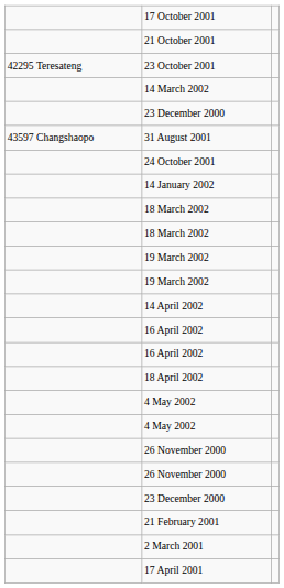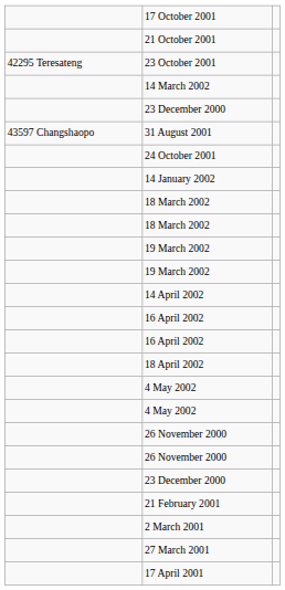 <table class="wikitable" style="font-size: 80%; float: left; width: 26em; margin-right: 1em; height: 700px">
 <tr>
 <td></td>
 <td>17 October 2001</td>
 <td></td>
 </tr>
 <tr>
 <td></td>
 <td>21 October 2001</td>
 <td></td>
 </tr>
 <tr>
 <td>42295 Teresateng</td>
 <td>23 October 2001</td>
 <td></td>
 </tr>
 <tr>
 <td></td>
 <td>14 March 2002</td>
 <td></td>
 </tr>
 <tr>
 <td></td>
 <td>23 December 2000</td>
 <td></td>
 </tr>
 <tr>
 <td>43597 Changshaopo</td>
 <td>31 August 2001</td>
 <td></td>
 </tr>
 <tr>
 <td></td>
 <td>24 October 2001</td>
 <td></td>
 </tr>
 <tr>
 <td></td>
 <td>14 January 2002</td>
 <td></td>
 </tr>
 <tr>
 <td></td>
 <td>18 March 2002</td>
 <td></td>
 </tr>
 <tr>
 <td></td>
 <td>18 March 2002</td>
 <td></td>
 </tr>
 <tr>
 <td></td>
 <td>19 March 2002</td>
 <td></td>
 </tr>
 <tr>
 <td></td>
 <td>19 March 2002</td>
 <td></td>
 </tr>
 <tr>
 <td></td>
 <td>14 April 2002</td>
 <td></td>
 </tr>
 <tr>
 <td></td>
 <td>16 April 2002</td>
 <td></td>
 </tr>
 <tr>
 <td></td>
 <td>16 April 2002</td>
 <td></td>
 </tr>
 <tr>
 <td></td>
 <td>18 April 2002</td>
 <td></td>
 </tr>
 <tr>
 <td></td>
 <td>4 May 2002</td>
 <td></td>
 </tr>
 <tr>
 <td></td>
 <td>4 May 2002</td>
 <td></td>
 </tr>
 <tr>
 <td></td>
 <td>26 November 2000</td>
 <td></td>
 </tr>
 <tr>
 <td></td>
 <td>26 November 2000</td>
 <td></td>
 </tr>
 <tr>
 <td></td>
 <td>23 December 2000</td>
 <td></td>
 </tr>
 <tr>
 <td></td>
 <td>21 February 2001</td>
 <td></td>
 </tr>
 <tr>
 <td></td>
 <td>2 March 2001</td>
 <td></td>
 </tr>
 <tr>
 <td></td>
+<td>27 March 2001</td>
+<td></td>
+</tr>
+<tr>
+<td></td>
 <td>17 April 2001</td>
 <td></td>
 </tr>
 </table>
